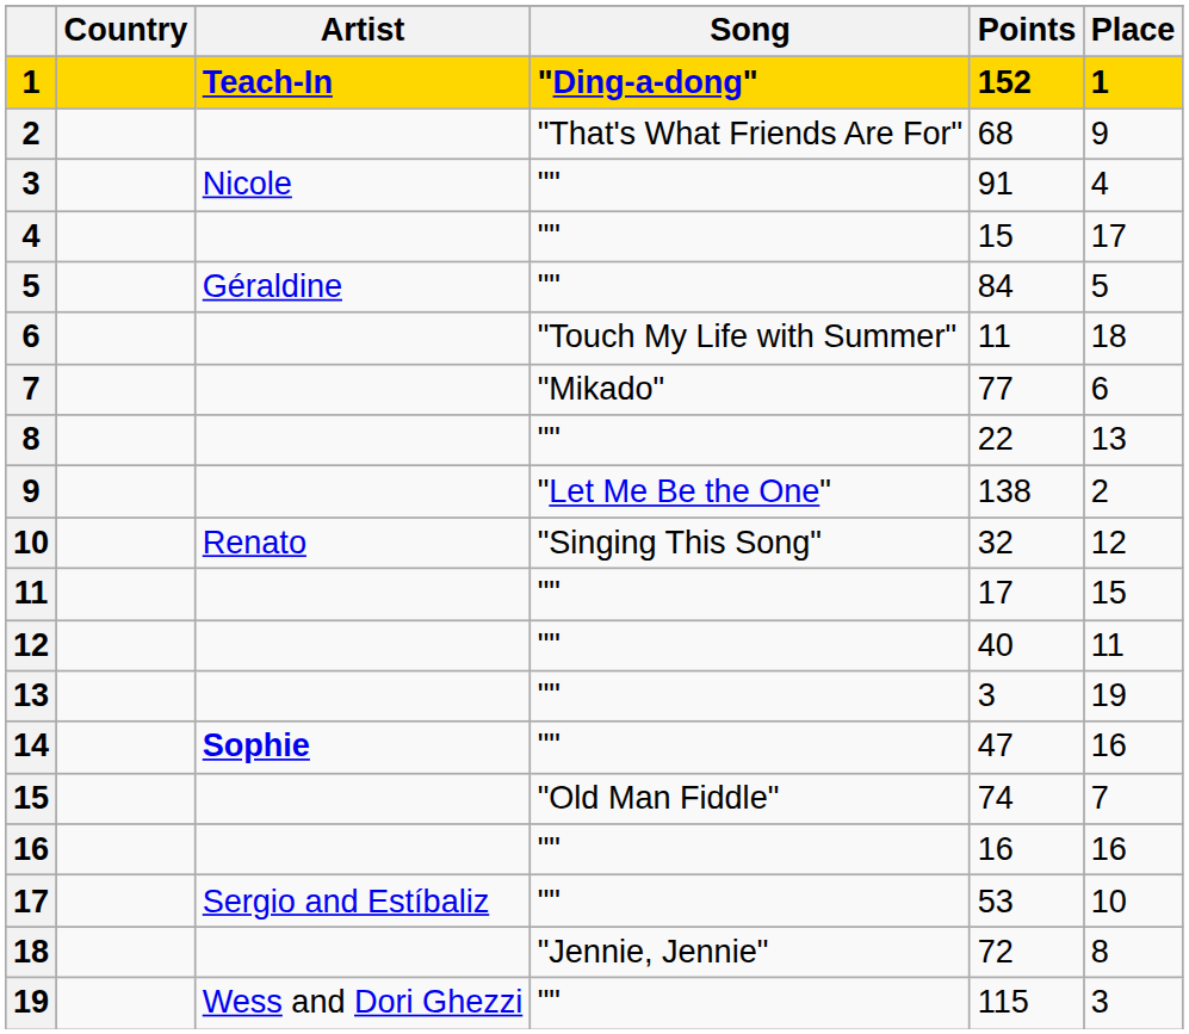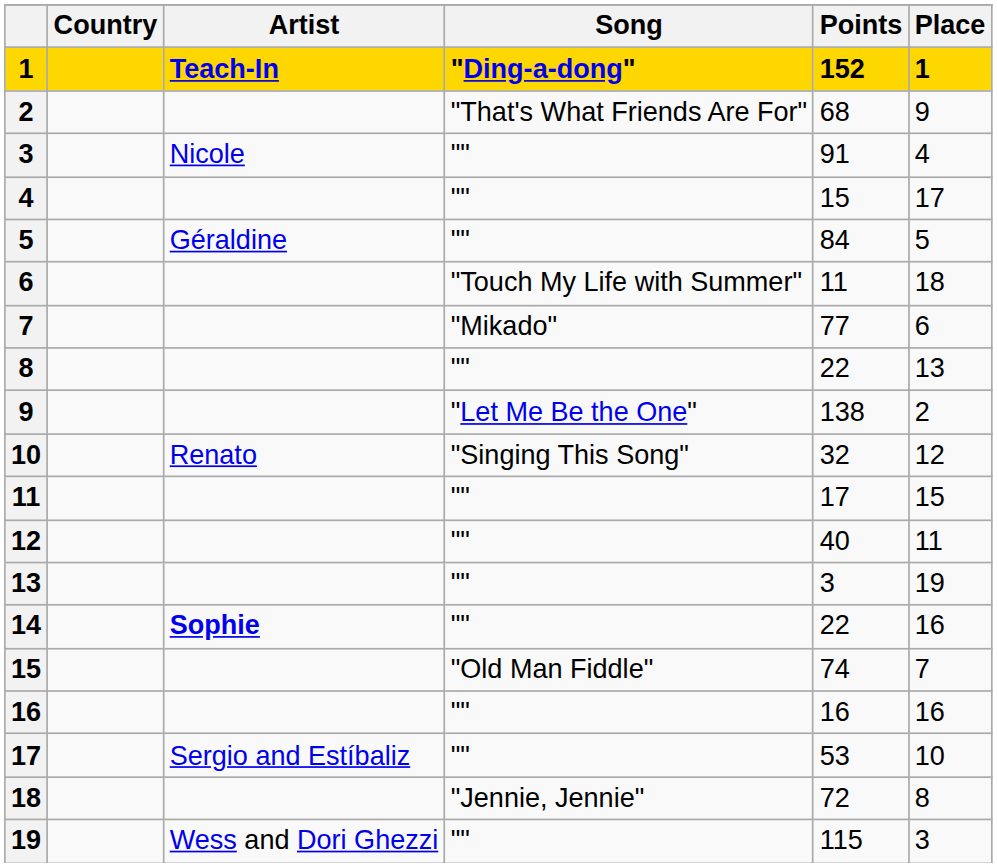 <table class="sortable wikitable plainrowheaders">
 <tr>
 </tr>
 <tr>
 <th scope="col"></th>
 <th scope="col">Country</th>
 <th scope="col">Artist</th>
 <th scope="col">Song</th>
 <th scope="col" class="unsortable">Points</th>
 <th scope="col">Place</th>
 </tr>
 <tr style="font-weight:bold; background:gold;">
 <th scope="row" style="text-align:center; font-weight:bold; background:gold;">1</th>
 <td></td>
 <td><a href='#'>Teach-In</a></td>
 <td>"<a href='#'>Ding-a-dong</a>"</td>
 <td>152</td>
 <td>1</td>
 </tr>
 <tr>
 <th scope="row" style="text-align:center;">2</th>
 <td></td>
 <td></td>
 <td>"That's What Friends Are For"</td>
 <td>68</td>
 <td>9</td>
 </tr>
 <tr>
 <th scope="row" style="text-align:center;">3</th>
 <td></td>
 <td><a href='#'>Nicole</a></td>
 <td>""</td>
 <td>91</td>
 <td>4</td>
 </tr>
 <tr>
 <th scope="row" style="text-align:center;">4</th>
 <td></td>
 <td></td>
 <td>""</td>
 <td>15</td>
 <td>17</td>
 </tr>
 <tr>
 <th scope="row" style="text-align:center;">5</th>
 <td></td>
 <td><a href='#'>Géraldine</a></td>
 <td>""</td>
 <td>84</td>
 <td>5</td>
 </tr>
 <tr>
 <th scope="row" style="text-align:center;">6</th>
 <td></td>
 <td></td>
 <td>"Touch My Life with Summer"</td>
 <td>11</td>
 <td>18</td>
 </tr>
 <tr>
 <th scope="row" style="text-align:center;">7</th>
 <td></td>
 <td></td>
 <td>"Mikado"</td>
 <td>77</td>
 <td>6</td>
 </tr>
 <tr>
 <th scope="row" style="text-align:center;">8</th>
 <td></td>
 <td></td>
 <td>""</td>
 <td>22</td>
 <td>13</td>
 </tr>
 <tr>
 <th scope="row" style="text-align:center;">9</th>
 <td></td>
 <td></td>
 <td>"<a href='#'>Let Me Be the One</a>"</td>
 <td>138</td>
 <td>2</td>
 </tr>
 <tr>
 <th scope="row" style="text-align:center;">10</th>
 <td></td>
 <td><a href='#'>Renato</a></td>
 <td>"Singing This Song"</td>
 <td>32</td>
 <td>12</td>
 </tr>
 <tr>
 <th scope="row" style="text-align:center;">11</th>
 <td></td>
 <td></td>
 <td>""</td>
 <td>17</td>
 <td>15</td>
 </tr>
 <tr>
 <th scope="row" style="text-align:center;">12</th>
 <td></td>
 <td></td>
 <td>""</td>
 <td>40</td>
 <td>11</td>
 </tr>
 <tr>
 <th scope="row" style="text-align:center;">13</th>
 <td></td>
 <td></td>
 <td>""</td>
 <td>3</td>
 <td>19</td>
 </tr>
 <tr>
 <th scope="row" style="text-align:center;">14</th>
 <td></td>
 <td><strong><a href='#'>Sophie</a></strong></td>
 <td>""</td>
-<td>47</td>
+<td>22</td>
 <td>16</td>
 </tr>
 <tr>
 <th scope="row" style="text-align:center;">15</th>
 <td></td>
 <td></td>
 <td>"Old Man Fiddle"</td>
 <td>74</td>
 <td>7</td>
 </tr>
 <tr>
 <th scope="row" style="text-align:center;">16</th>
 <td></td>
 <td></td>
 <td>""</td>
 <td>16</td>
 <td>16</td>
 </tr>
 <tr>
 <th scope="row" style="text-align:center;">17</th>
 <td></td>
 <td><a href='#'>Sergio and Estíbaliz</a></td>
 <td>""</td>
 <td>53</td>
 <td>10</td>
 </tr>
 <tr>
 <th scope="row" style="text-align:center;">18</th>
 <td></td>
 <td></td>
 <td>"Jennie, Jennie"</td>
 <td>72</td>
 <td>8</td>
 </tr>
 <tr>
 <th scope="row" style="text-align:center;">19</th>
 <td></td>
 <td><a href='#'>Wess</a> and <a href='#'>Dori Ghezzi</a></td>
 <td>""</td>
 <td>115</td>
 <td>3</td>
 </tr>
 </table>
